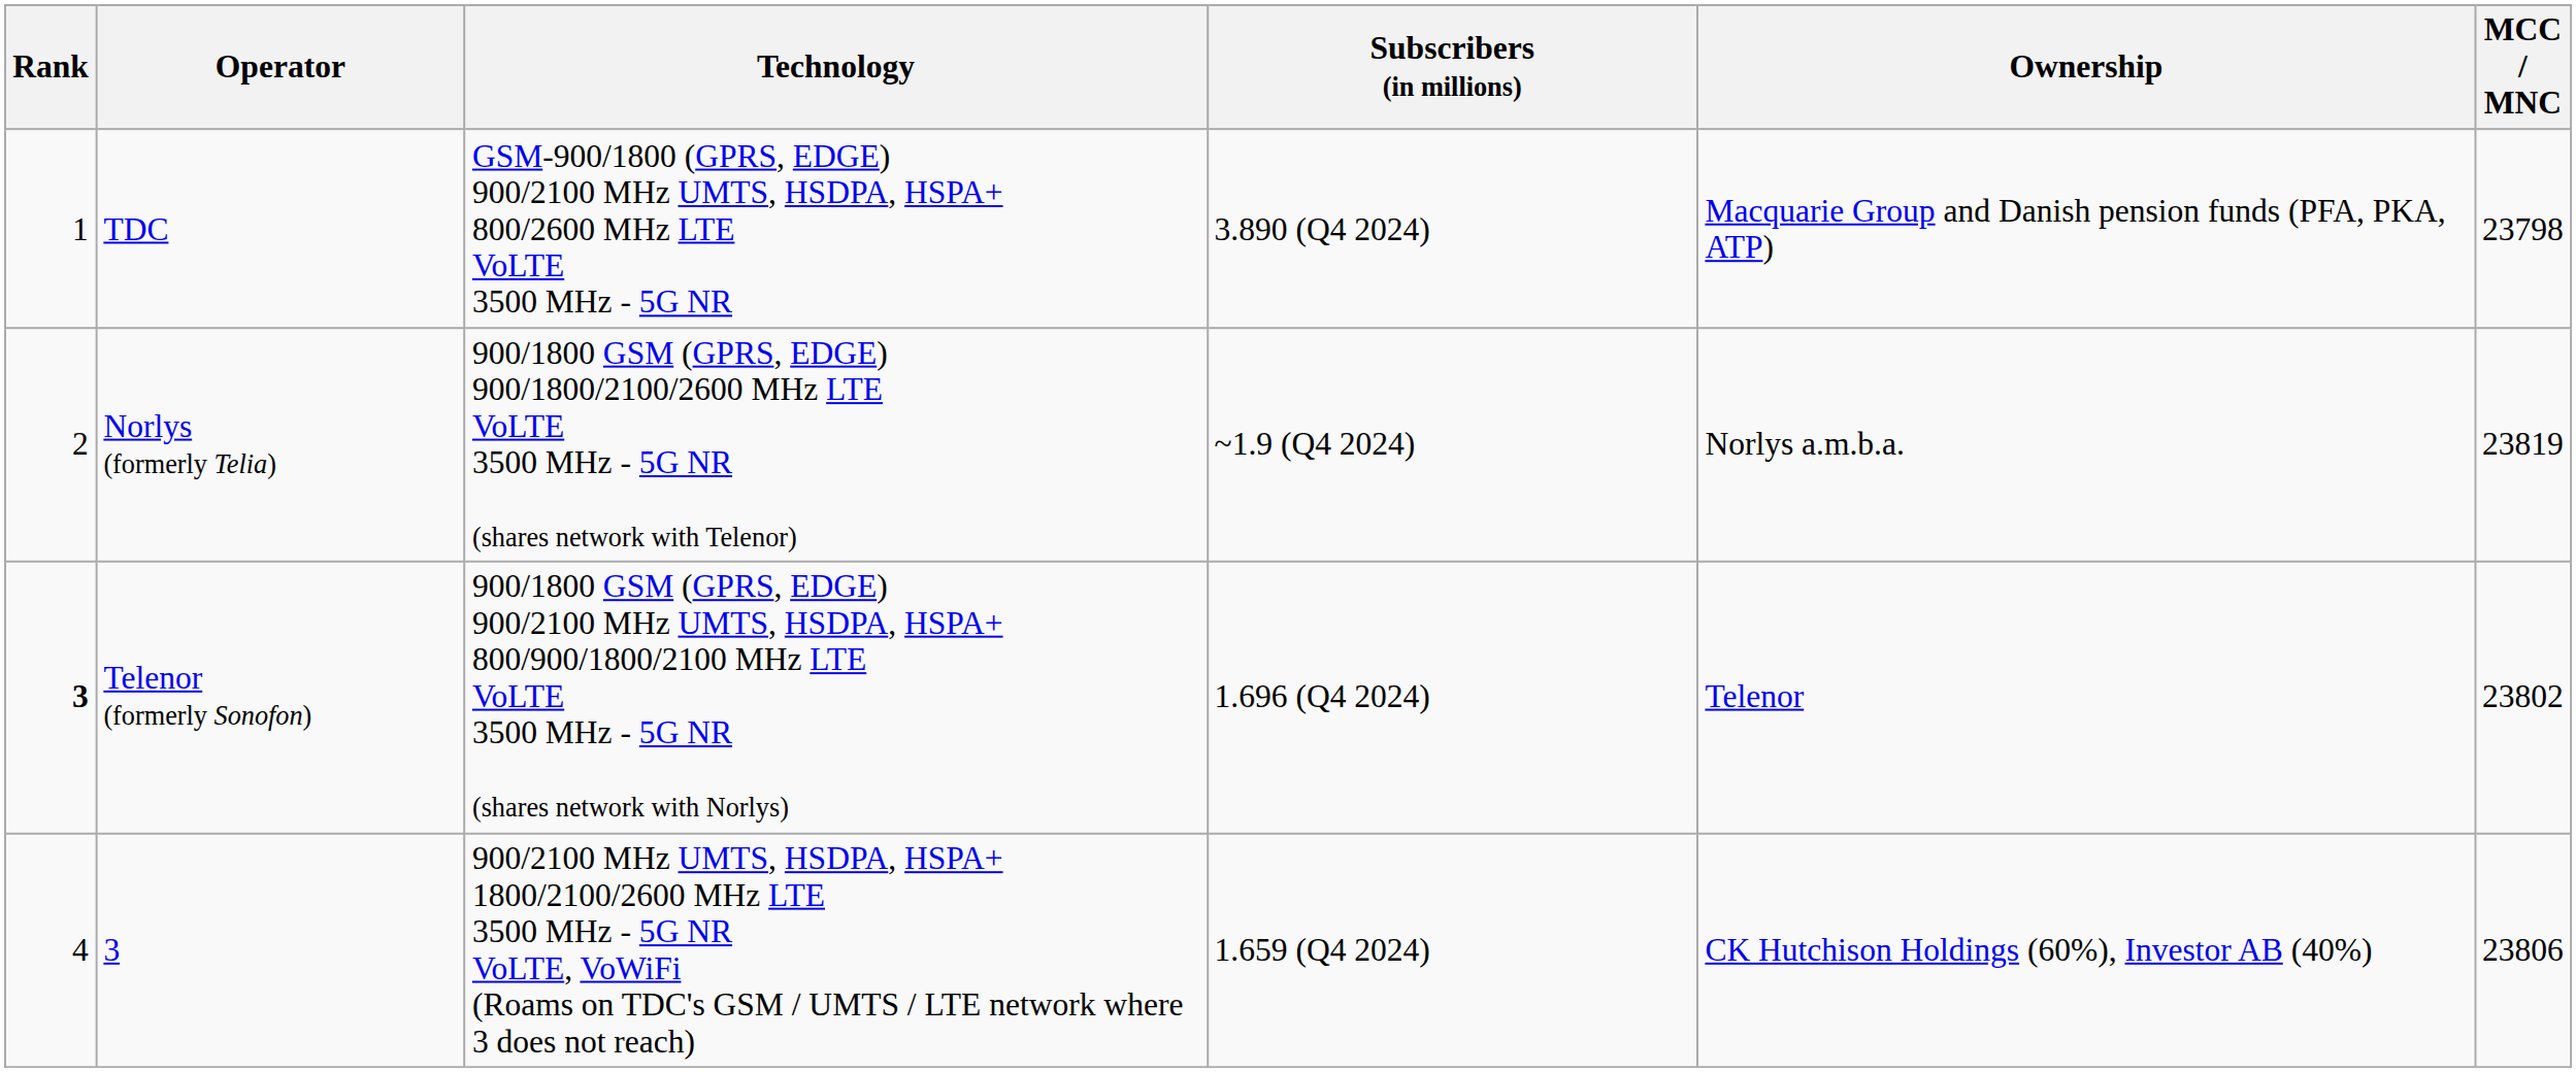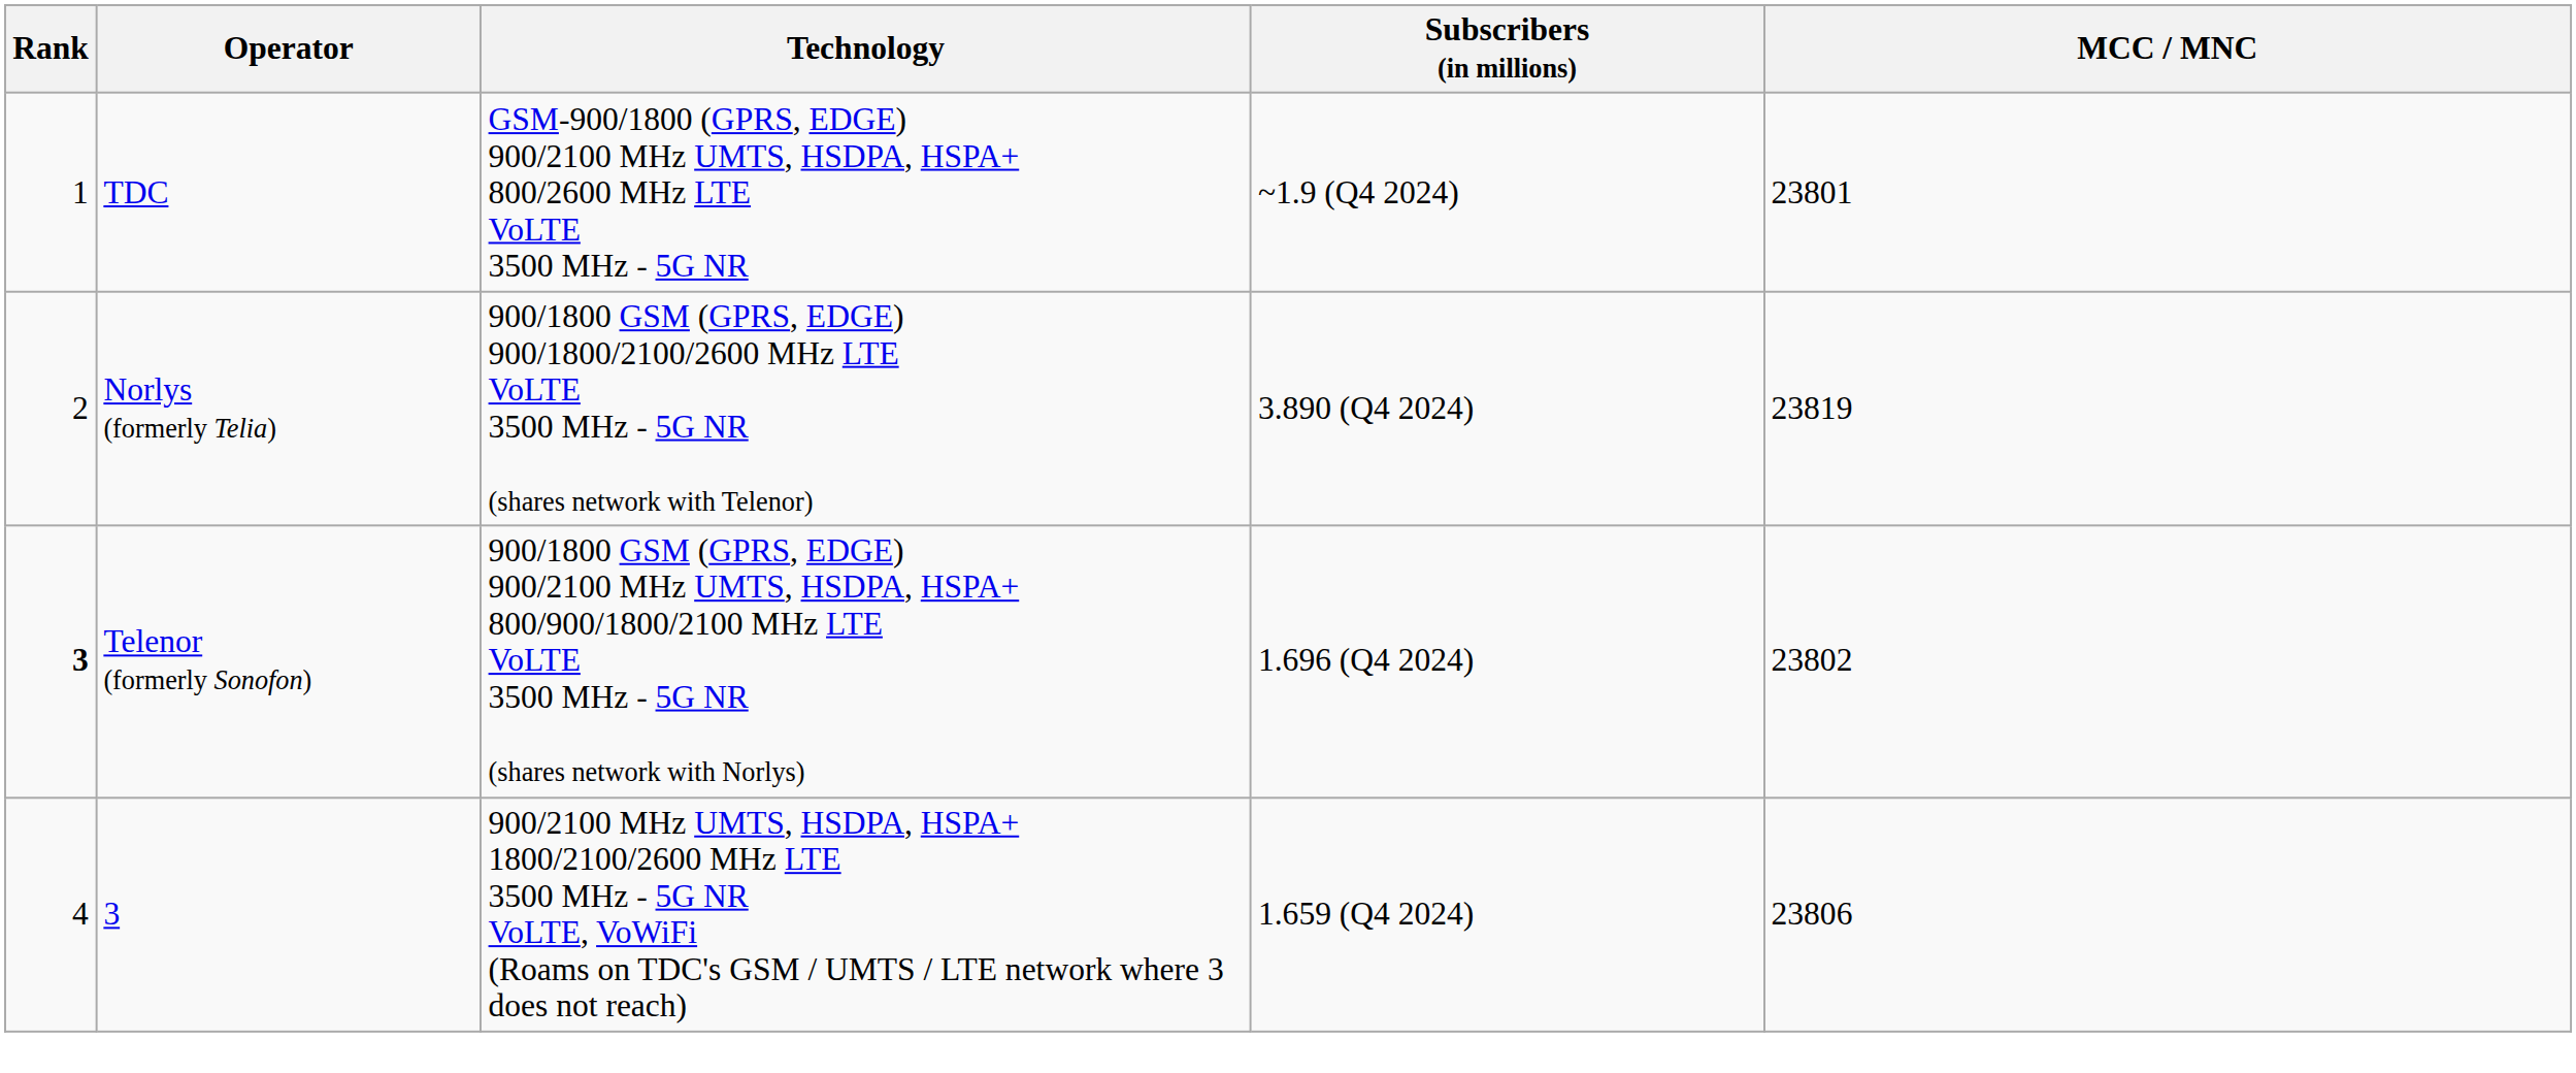 <table class="wikitable" style="width:100%;">
 <tr>
 <th style="width:3%;">Rank</th>
 <th style="width:15%;">Operator</th>
 <th style="width:30%;">Technology</th>
 <th style="width:20%;">Subscribers<br><small>(in millions)</small></th>
-<th style="width:32%;">Ownership</th>
 <th>MCC / MNC</th>
 </tr>
 <tr>
 <td align=right>1</td>
 <td><a href='#'>TDC</a></td>
 <td><a href='#'>GSM</a>-900/1800 (<a href='#'>GPRS</a>, <a href='#'>EDGE</a>)<br>900/2100 MHz <a href='#'>UMTS</a>, <a href='#'>HSDPA</a>, <a href='#'>HSPA+</a> <br>800/2600 MHz <a href='#'>LTE</a><br><a href='#'>VoLTE</a><br>3500 MHz - <a href='#'>5G NR</a></td>
-<td>3.890 (Q4 2024)</td>
-<td><a href='#'>Macquarie Group</a> and Danish pension funds (PFA, PKA, <a href='#'>ATP</a>)</td>
-<td>23798</td>
+<td>~1.9 (Q4 2024) </td>
+<td>23801</td>
 </tr>
 <tr>
 <td style="text-align:right;">2</td>
 <td><a href='#'>Norlys</a> <br> <small>(formerly <em>Telia</em>)</small></td>
 <td>900/1800 <a href='#'>GSM</a> (<a href='#'>GPRS</a>, <a href='#'>EDGE</a>)<br>900/1800/2100/2600 MHz <a href='#'>LTE</a><br><a href='#'>VoLTE</a> <br>3500 MHz - <a href='#'>5G NR</a> <br><br><small>(shares network with Telenor) </small></td>
-<td>~1.9 (Q4 2024) </td>
-<td>Norlys a.m.b.a.</td>
+<td>3.890 (Q4 2024)</td>
 <td>23819</td>
 </tr>
 <tr>
 <td style="text-align:right;"><strong>3</strong></td>
 <td><a href='#'>Telenor</a> <br> <small>(formerly <em>Sonofon</em>)</small></td>
 <td>900/1800 <a href='#'>GSM</a> (<a href='#'>GPRS</a>, <a href='#'>EDGE</a>)<br>900/2100 MHz <a href='#'>UMTS</a>, <a href='#'>HSDPA</a>, <a href='#'>HSPA+</a> <br>800/900/1800/2100 MHz <a href='#'>LTE</a><br><a href='#'>VoLTE</a> <br>3500 MHz - <a href='#'>5G NR</a> <br><br><small>(shares network with Norlys) </small></td>
 <td>1.696 (Q4 2024)</td>
-<td><a href='#'>Telenor</a></td>
 <td>23802</td>
 </tr>
 <tr>
 <td style="text-align:right;">4</td>
 <td><a href='#'>3</a></td>
 <td>900/2100 MHz <a href='#'>UMTS</a>, <a href='#'>HSDPA</a>, <a href='#'>HSPA+</a> <br>1800/2100/2600 MHz <a href='#'>LTE</a><br>3500 MHz - <a href='#'>5G NR</a><br><a href='#'>VoLTE</a>, <a href='#'>VoWiFi</a><br> (Roams on TDC's GSM / UMTS / LTE network where 3 does not reach)</td>
 <td>1.659 (Q4 2024)</td>
-<td><a href='#'>CK Hutchison Holdings</a> (60%), <a href='#'>Investor AB</a> (40%)</td>
 <td>23806</td>
 </tr>
 </table>
